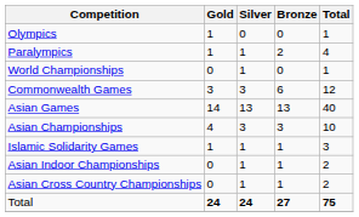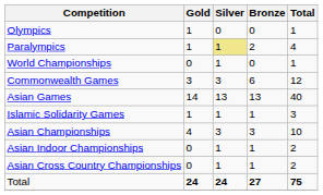 <table class="wikitable sortable">
 <tr>
 <th>Competition</th>
 <th>Gold</th>
 <th>Silver</th>
 <th>Bronze</th>
 <th>Total</th>
 </tr>
 <tr>
 <td><a href='#'>Olympics</a></td>
 <td>1</td>
 <td>0</td>
 <td>0</td>
 <td>1</td>
 </tr>
 <tr>
 <td><a href='#'>Paralympics</a></td>
 <td>1</td>
-<td>1</td>
+<td style="background: khaki;">1</td>
 <td>2</td>
 <td>4</td>
 </tr>
 <tr>
 <td><a href='#'>World Championships</a></td>
 <td>0</td>
 <td>1</td>
 <td>0</td>
 <td>1</td>
 </tr>
 <tr>
 <td><a href='#'>Commonwealth Games</a></td>
 <td>3</td>
 <td>3</td>
 <td>6</td>
 <td>12</td>
 </tr>
 <tr>
 <td><a href='#'>Asian Games</a></td>
 <td>14</td>
 <td>13</td>
 <td>13</td>
 <td>40</td>
 </tr>
 <tr>
+<td><a href='#'>Islamic Solidarity Games</a></td>
+<td>1</td>
+<td>1</td>
+<td>1</td>
+<td>3</td>
+</tr>
+<tr>
 <td><a href='#'>Asian Championships</a></td>
 <td>4</td>
 <td>3</td>
 <td>3</td>
 <td>10</td>
-</tr>
-<tr>
-<td><a href='#'>Islamic Solidarity Games</a></td>
-<td>1</td>
-<td>1</td>
-<td>1</td>
-<td>3</td>
 </tr>
 <tr>
 <td><a href='#'>Asian Indoor Championships</a></td>
 <td>0</td>
 <td>1</td>
 <td>1</td>
 <td>2</td>
 </tr>
 <tr>
 <td><a href='#'>Asian Cross Country Championships</a></td>
 <td>0</td>
 <td>1</td>
 <td>1</td>
 <td>2</td>
 </tr>
 <tr>
 <td>Total</td>
 <td><strong>24</strong></td>
 <td><strong>24</strong></td>
 <td><strong>27</strong></td>
 <td><strong>75</strong></td>
 </tr>
 <tr>
 </tr>
 </table>
